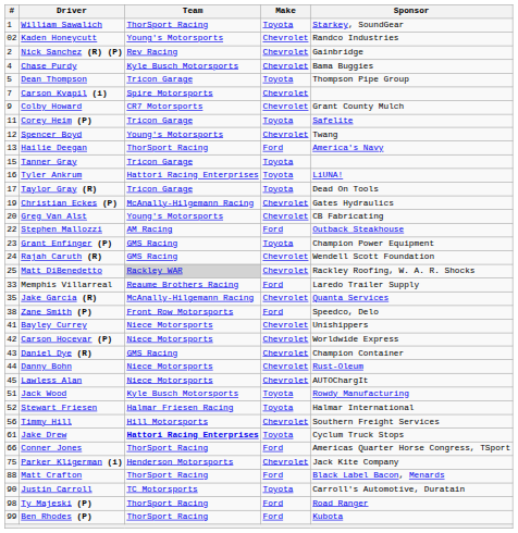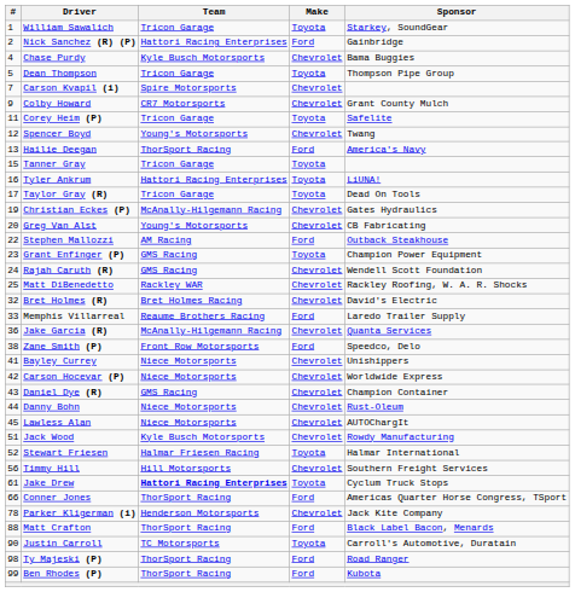 <table class="wikitable" style="font-size: 95%;">
 <tr>
 <th>#</th>
 <th>Driver</th>
 <th>Team</th>
 <th>Make</th>
 <th>Sponsor</th>
 </tr>
 <tr>
 <td>1</td>
 <td><a href='#'>William Sawalich</a></td>
-<td><a href='#'>ThorSport Racing</a></td>
+<td><a href='#'>Tricon Garage</a></td>
 <td><a href='#'>Toyota</a></td>
 <td><a href='#'>Starkey</a>, SoundGear</td>
 </tr>
 <tr>
-<td>02</td>
-<td><a href='#'>Kaden Honeycutt</a></td>
-<td><a href='#'>Young's Motorsports</a></td>
-<td><a href='#'>Chevrolet</a></td>
-<td>Randco Industries</td>
-</tr>
-<tr>
 <td>2</td>
 <td nowrap><a href='#'>Nick Sanchez</a> <strong>(R)</strong> <strong>(P)</strong></td>
-<td><a href='#'>Rev Racing</a></td>
-<td><a href='#'>Chevrolet</a></td>
+<td><a href='#'>Hattori Racing Enterprises</a></td>
+<td><a href='#'>Ford</a></td>
 <td>Gainbridge</td>
 </tr>
 <tr>
 <td>4</td>
 <td><a href='#'>Chase Purdy</a></td>
 <td><a href='#'>Kyle Busch Motorsports</a></td>
 <td><a href='#'>Chevrolet</a></td>
 <td>Bama Buggies</td>
 </tr>
 <tr>
 <td>5</td>
 <td><a href='#'>Dean Thompson</a></td>
 <td><a href='#'>Tricon Garage</a></td>
 <td><a href='#'>Toyota</a></td>
 <td>Thompson Pipe Group</td>
 </tr>
 <tr>
 <td>7</td>
 <td><a href='#'>Carson Kvapil</a> <strong>(i)</strong></td>
 <td><a href='#'>Spire Motorsports</a></td>
 <td><a href='#'>Chevrolet</a></td>
 <td></td>
 </tr>
 <tr>
 <td>9</td>
 <td><a href='#'>Colby Howard</a></td>
 <td><a href='#'>CR7 Motorsports</a></td>
 <td><a href='#'>Chevrolet</a></td>
 <td>Grant County Mulch</td>
 </tr>
 <tr>
 <td>11</td>
 <td><a href='#'>Corey Heim</a> <strong>(P)</strong></td>
 <td><a href='#'>Tricon Garage</a></td>
 <td><a href='#'>Toyota</a></td>
 <td><a href='#'>Safelite</a></td>
 </tr>
 <tr>
 <td>12</td>
 <td><a href='#'>Spencer Boyd</a></td>
 <td><a href='#'>Young's Motorsports</a></td>
 <td><a href='#'>Chevrolet</a></td>
 <td>Twang</td>
 </tr>
 <tr>
 <td>13</td>
 <td><a href='#'>Hailie Deegan</a></td>
 <td><a href='#'>ThorSport Racing</a></td>
 <td><a href='#'>Ford</a></td>
 <td><a href='#'>America's Navy</a></td>
 </tr>
 <tr>
 <td>15</td>
 <td><a href='#'>Tanner Gray</a></td>
 <td><a href='#'>Tricon Garage</a></td>
 <td><a href='#'>Toyota</a></td>
 <td></td>
 </tr>
 <tr>
 <td>16</td>
 <td><a href='#'>Tyler Ankrum</a></td>
 <td><a href='#'>Hattori Racing Enterprises</a></td>
 <td><a href='#'>Toyota</a></td>
 <td><a href='#'>LiUNA!</a></td>
 </tr>
 <tr>
 <td>17</td>
 <td><a href='#'>Taylor Gray</a> <strong>(R)</strong></td>
 <td><a href='#'>Tricon Garage</a></td>
 <td><a href='#'>Toyota</a></td>
 <td>Dead On Tools</td>
 </tr>
 <tr>
 <td>19</td>
 <td><a href='#'>Christian Eckes</a> <strong>(P)</strong></td>
 <td nowrap><a href='#'>McAnally-Hilgemann Racing</a></td>
 <td><a href='#'>Chevrolet</a></td>
 <td>Gates Hydraulics</td>
 </tr>
 <tr>
 <td>20</td>
 <td><a href='#'>Greg Van Alst</a></td>
 <td><a href='#'>Young's Motorsports</a></td>
 <td><a href='#'>Chevrolet</a></td>
 <td>CB Fabricating</td>
 </tr>
 <tr>
 <td>22</td>
 <td><a href='#'>Stephen Mallozzi</a></td>
 <td><a href='#'>AM Racing</a></td>
 <td><a href='#'>Ford</a></td>
 <td><a href='#'>Outback Steakhouse</a></td>
 </tr>
 <tr>
 <td>23</td>
 <td><a href='#'>Grant Enfinger</a> <strong>(P)</strong></td>
 <td><a href='#'>GMS Racing</a></td>
 <td><a href='#'>Toyota</a></td>
 <td>Champion Power Equipment</td>
 </tr>
 <tr>
 <td>24</td>
 <td><a href='#'>Rajah Caruth</a> <strong>(R)</strong></td>
 <td><a href='#'>GMS Racing</a></td>
 <td><a href='#'>Chevrolet</a></td>
 <td>Wendell Scott Foundation</td>
 </tr>
 <tr>
 <td>25</td>
 <td><a href='#'>Matt DiBenedetto</a></td>
-<td style="background: lightgrey;"><a href='#'>Rackley WAR</a></td>
+<td><a href='#'>Rackley WAR</a></td>
 <td><a href='#'>Chevrolet</a></td>
 <td nowrap>Rackley Roofing, W. A. R. Shocks</td>
+</tr>
+<tr>
+<td>32</td>
+<td><a href='#'>Bret Holmes</a> <strong>(R)</strong></td>
+<td><a href='#'>Bret Holmes Racing</a></td>
+<td><a href='#'>Chevrolet</a></td>
+<td>David's Electric</td>
 </tr>
 <tr>
 <td>33</td>
 <td>Memphis Villarreal</td>
 <td><a href='#'>Reaume Brothers Racing</a></td>
 <td><a href='#'>Ford</a></td>
 <td>Laredo Trailer Supply</td>
 </tr>
 <tr>
-<td>35</td>
+<td>36</td>
 <td><a href='#'>Jake Garcia</a> <strong>(R)</strong></td>
 <td><a href='#'>McAnally-Hilgemann Racing</a></td>
 <td><a href='#'>Chevrolet</a></td>
 <td><a href='#'>Quanta Services</a></td>
 </tr>
 <tr>
 <td>38</td>
 <td><a href='#'>Zane Smith</a> <strong>(P)</strong></td>
 <td><a href='#'>Front Row Motorsports</a></td>
 <td><a href='#'>Ford</a></td>
 <td>Speedco, Delo</td>
 </tr>
 <tr>
 <td>41</td>
 <td><a href='#'>Bayley Currey</a></td>
 <td><a href='#'>Niece Motorsports</a></td>
 <td><a href='#'>Chevrolet</a></td>
 <td>Unishippers</td>
 </tr>
 <tr>
 <td>42</td>
 <td><a href='#'>Carson Hocevar</a> <strong>(P)</strong></td>
 <td><a href='#'>Niece Motorsports</a></td>
 <td><a href='#'>Chevrolet</a></td>
 <td>Worldwide Express</td>
 </tr>
 <tr>
 <td>43</td>
 <td><a href='#'>Daniel Dye</a> <strong>(R)</strong></td>
 <td><a href='#'>GMS Racing</a></td>
 <td><a href='#'>Chevrolet</a></td>
 <td>Champion Container</td>
 </tr>
 <tr>
 <td>44</td>
 <td><a href='#'>Danny Bohn</a></td>
 <td><a href='#'>Niece Motorsports</a></td>
 <td><a href='#'>Chevrolet</a></td>
 <td><a href='#'>Rust-Oleum</a></td>
 </tr>
 <tr>
 <td>45</td>
 <td><a href='#'>Lawless Alan</a></td>
 <td><a href='#'>Niece Motorsports</a></td>
 <td><a href='#'>Chevrolet</a></td>
 <td>AUTOChargIt</td>
 </tr>
 <tr>
 <td>51</td>
 <td><a href='#'>Jack Wood</a></td>
 <td><a href='#'>Kyle Busch Motorsports</a></td>
-<td><a href='#'>Toyota</a></td>
+<td><a href='#'>Chevrolet</a></td>
 <td><a href='#'>Rowdy Manufacturing</a></td>
 </tr>
 <tr>
 <td>52</td>
 <td><a href='#'>Stewart Friesen</a></td>
 <td><a href='#'>Halmar Friesen Racing</a></td>
 <td><a href='#'>Toyota</a></td>
 <td>Halmar International</td>
 </tr>
 <tr>
 <td>56</td>
 <td><a href='#'>Timmy Hill</a></td>
 <td><a href='#'>Hill Motorsports</a></td>
 <td><a href='#'>Chevrolet</a></td>
 <td>Southern Freight Services</td>
 </tr>
 <tr>
 <td>61</td>
 <td><a href='#'>Jake Drew</a></td>
 <td><strong><a href='#'>Hattori Racing Enterprises</a></strong></td>
 <td><a href='#'>Toyota</a></td>
 <td>Cyclum Truck Stops</td>
 </tr>
 <tr>
 <td>66</td>
 <td><a href='#'>Conner Jones</a></td>
 <td><a href='#'>ThorSport Racing</a></td>
 <td><a href='#'>Ford</a></td>
 <td>Americas Quarter Horse Congress, TSport</td>
 </tr>
 <tr>
-<td>75</td>
+<td>78</td>
 <td><a href='#'>Parker Kligerman</a> <strong>(i)</strong></td>
 <td><a href='#'>Henderson Motorsports</a></td>
 <td><a href='#'>Chevrolet</a></td>
 <td>Jack Kite Company</td>
 </tr>
 <tr>
 <td>88</td>
 <td><a href='#'>Matt Crafton</a></td>
 <td><a href='#'>ThorSport Racing</a></td>
 <td><a href='#'>Ford</a></td>
 <td><a href='#'>Black Label Bacon</a>, <a href='#'>Menards</a></td>
 </tr>
 <tr>
 <td>90</td>
 <td><a href='#'>Justin Carroll</a></td>
 <td><a href='#'>TC Motorsports</a></td>
 <td><a href='#'>Toyota</a></td>
 <td>Carroll's Automotive, Duratain</td>
 </tr>
 <tr>
 <td>98</td>
 <td><a href='#'>Ty Majeski</a> <strong>(P)</strong></td>
 <td><a href='#'>ThorSport Racing</a></td>
 <td><a href='#'>Ford</a></td>
 <td><a href='#'>Road Ranger</a></td>
 </tr>
 <tr>
 <td>99</td>
 <td><a href='#'>Ben Rhodes</a> <strong>(P)</strong></td>
 <td><a href='#'>ThorSport Racing</a></td>
 <td><a href='#'>Ford</a></td>
 <td><a href='#'>Kubota</a></td>
 </tr>
 <tr>
 <th colspan="5"></th>
 </tr>
 </table>
